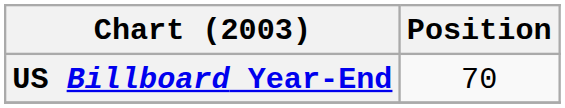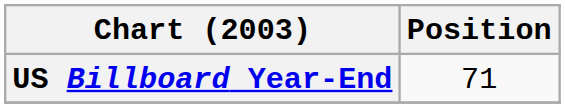 <table class="wikitable plainrowheaders" style="text-align:center">
 <tr>
 <th>Chart (2003)</th>
 <th>Position</th>
 </tr>
 <tr>
 <th scope="row">US <a href='#'><em>Billboard</em> Year-End</a></th>
-<td>70</td>
+<td>71</td>
 </tr>
 <tr>
 </tr>
 </table>
